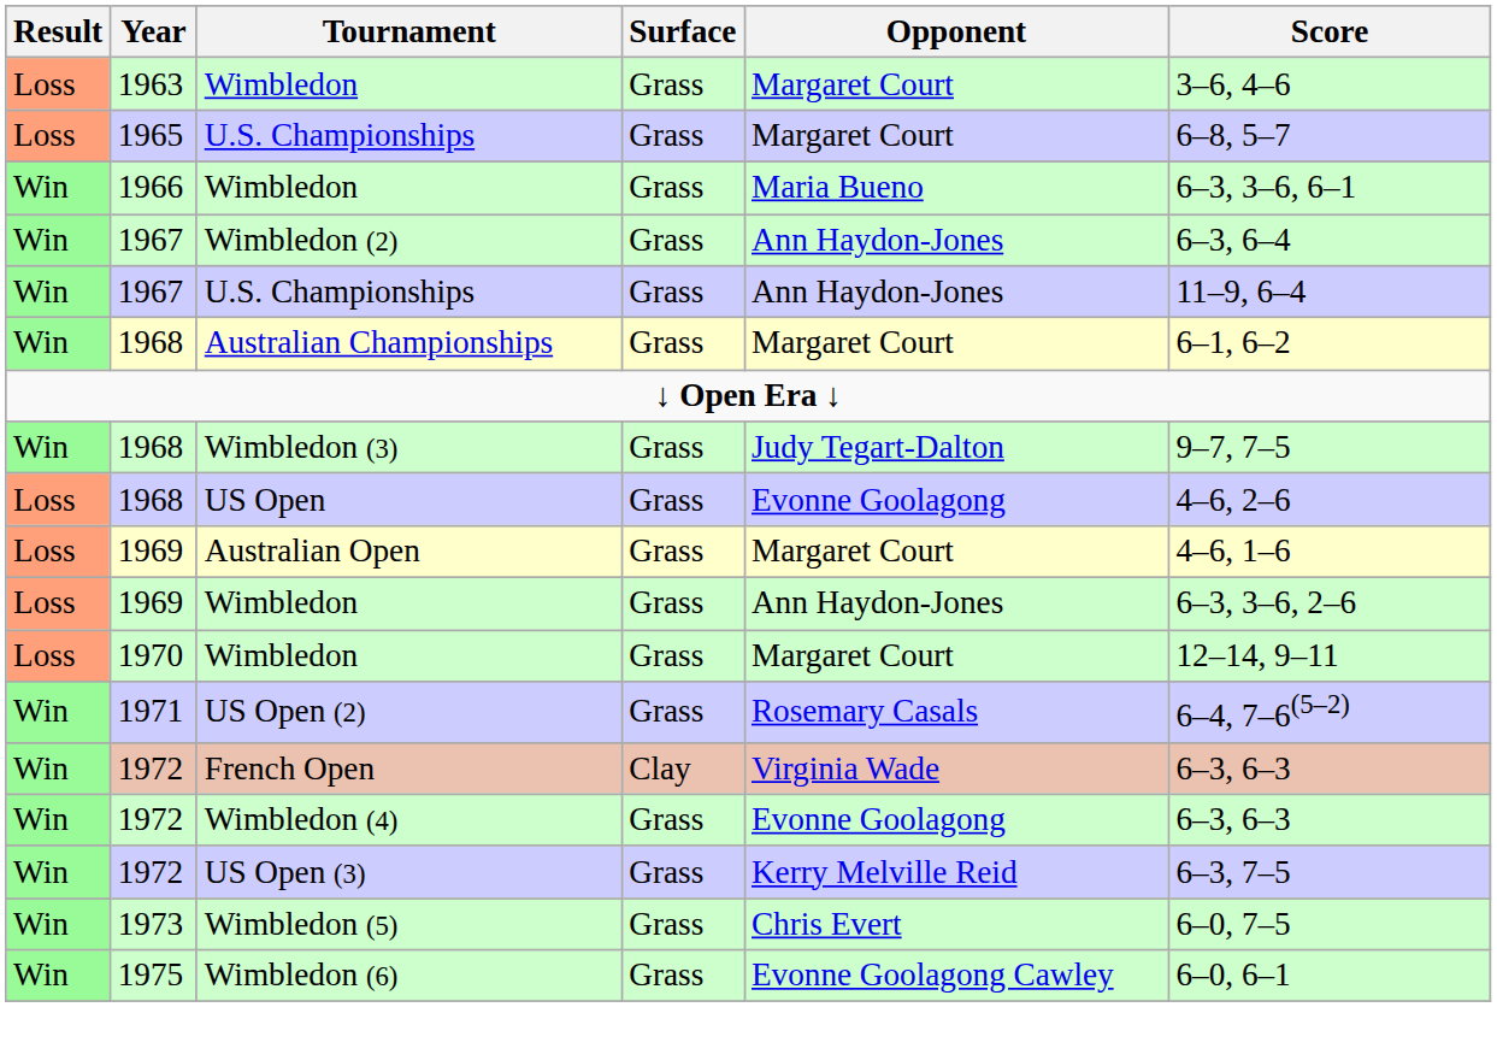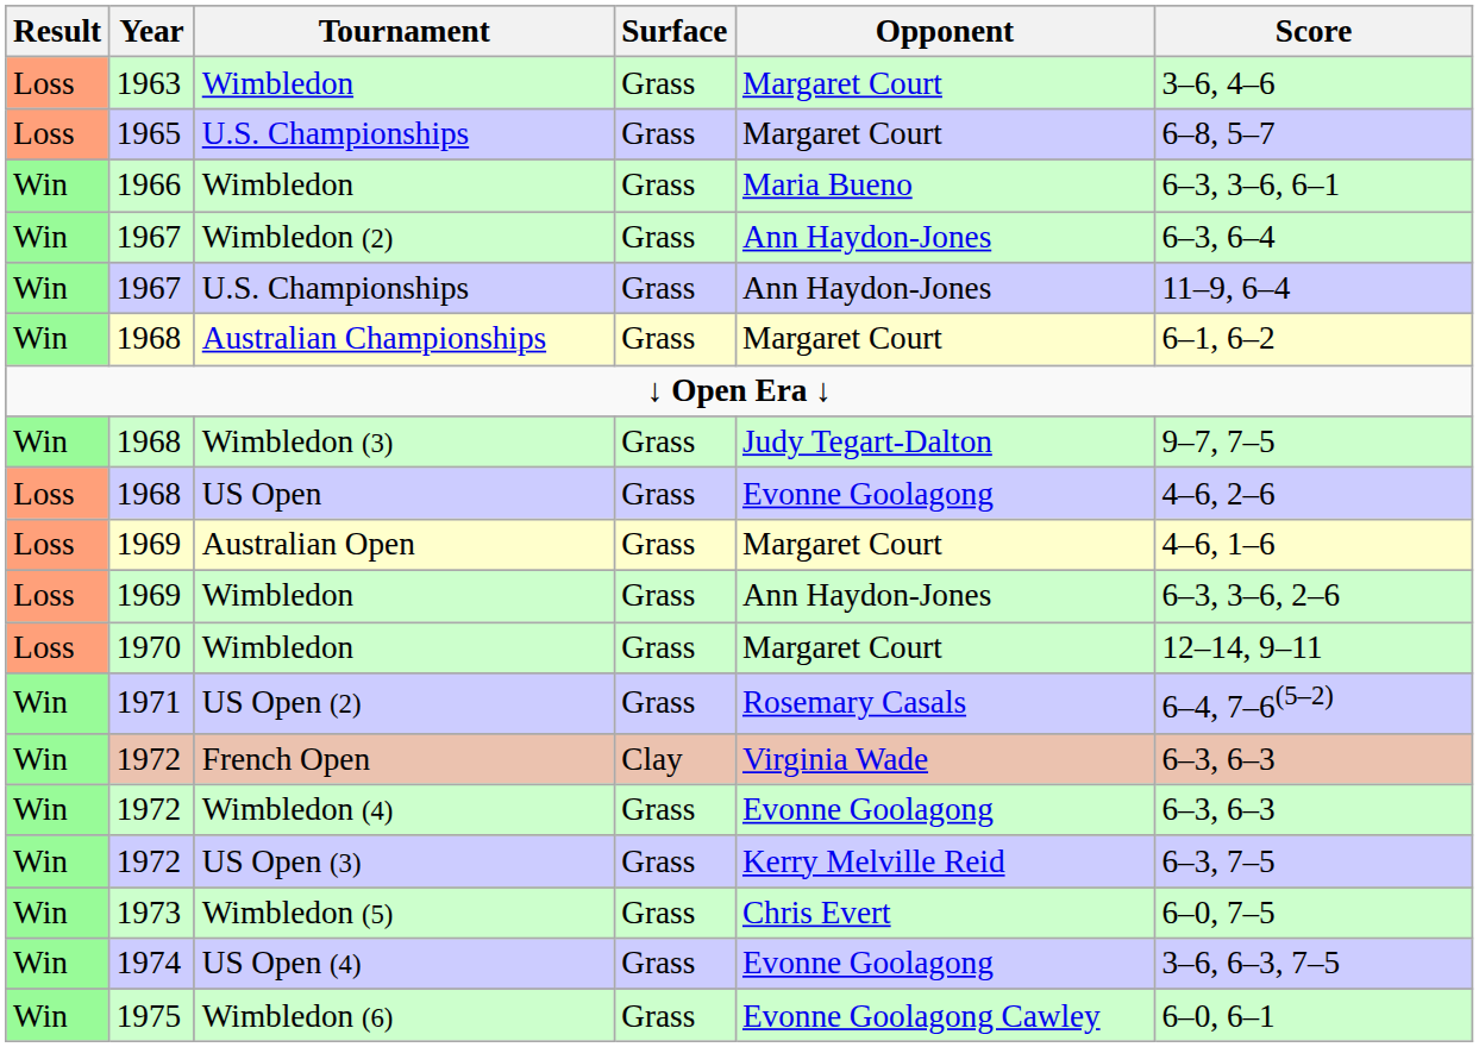 <table class="sortable wikitable">
 <tr>
 <th>Result</th>
 <th style="width:35px">Year</th>
 <th style="width:200px">Tournament</th>
 <th style="width:50px">Surface</th>
 <th style="width:200px">Opponent</th>
 <th style="width:150px" class="unsortable">Score</th>
 </tr>
 <tr style="background:#cfc;">
 <td style="background:#ffa07a;">Loss</td>
 <td>1963</td>
 <td><a href='#'>Wimbledon</a></td>
 <td>Grass</td>
 <td> <a href='#'>Margaret Court</a></td>
 <td>3–6, 4–6</td>
 </tr>
 <tr style="background:#ccf;">
 <td style="background:#ffa07a;">Loss</td>
 <td>1965</td>
 <td><a href='#'>U.S. Championships</a></td>
 <td>Grass</td>
 <td> Margaret Court</td>
 <td>6–8, 5–7</td>
 </tr>
 <tr style="background:#cfc;">
 <td style="background:#98fb98;">Win</td>
 <td>1966</td>
 <td>Wimbledon</td>
 <td>Grass</td>
 <td> <a href='#'>Maria Bueno</a></td>
 <td>6–3, 3–6, 6–1</td>
 </tr>
 <tr style="background:#cfc;">
 <td style="background:#98fb98;">Win</td>
 <td>1967</td>
 <td>Wimbledon <small>(2)</small></td>
 <td>Grass</td>
 <td> <a href='#'>Ann Haydon-Jones</a></td>
 <td>6–3, 6–4</td>
 </tr>
 <tr style="background:#ccf;">
 <td style="background:#98fb98;">Win</td>
 <td>1967</td>
 <td>U.S. Championships</td>
 <td>Grass</td>
 <td> Ann Haydon-Jones</td>
 <td>11–9, 6–4</td>
 </tr>
 <tr style="background:#ffc;">
 <td style="background:#98fb98;">Win</td>
 <td>1968</td>
 <td><a href='#'>Australian Championships</a></td>
 <td>Grass</td>
 <td> Margaret Court</td>
 <td>6–1, 6–2</td>
 </tr>
 <tr>
 <td align=center colspan=6><strong>↓ Open Era ↓</strong></td>
 </tr>
 <tr style="background:#cfc;">
 <td style="background:#98fb98;">Win</td>
 <td>1968</td>
 <td>Wimbledon <small>(3)</small></td>
 <td>Grass</td>
 <td> <a href='#'>Judy Tegart-Dalton</a></td>
 <td>9–7, 7–5</td>
 </tr>
 <tr style="background:#ccf;">
 <td style="background:#ffa07a;">Loss</td>
 <td>1968</td>
 <td>US Open</td>
 <td>Grass</td>
 <td> <a href='#'>Evonne Goolagong</a></td>
 <td>4–6, 2–6</td>
 </tr>
 <tr style="background:#ffc;">
 <td style="background:#ffa07a;">Loss</td>
 <td>1969</td>
 <td>Australian Open</td>
 <td>Grass</td>
 <td> Margaret Court</td>
 <td>4–6, 1–6</td>
 </tr>
 <tr style="background:#cfc;">
 <td style="background:#ffa07a;">Loss</td>
 <td>1969</td>
 <td>Wimbledon</td>
 <td>Grass</td>
 <td> Ann Haydon-Jones</td>
 <td>6–3, 3–6, 2–6</td>
 </tr>
 <tr style="background:#cfc;">
 <td style="background:#ffa07a;">Loss</td>
 <td>1970</td>
 <td>Wimbledon</td>
 <td>Grass</td>
 <td> Margaret Court</td>
 <td>12–14, 9–11</td>
 </tr>
 <tr style="background:#ccf;">
 <td style="background:#98fb98;">Win</td>
 <td>1971</td>
 <td>US Open <small>(2)</small></td>
 <td>Grass</td>
 <td> <a href='#'>Rosemary Casals</a></td>
 <td>6–4, 7–6<sup>(5–2)</sup></td>
 </tr>
 <tr style="background:#ebc2af;">
 <td style="background:#98fb98;">Win</td>
 <td>1972</td>
 <td>French Open</td>
 <td>Clay</td>
 <td> <a href='#'>Virginia Wade</a></td>
 <td>6–3, 6–3</td>
 </tr>
 <tr style="background:#cfc;">
 <td style="background:#98fb98;">Win</td>
 <td>1972</td>
 <td>Wimbledon <small>(4)</small></td>
 <td>Grass</td>
 <td> <a href='#'>Evonne Goolagong</a></td>
 <td>6–3, 6–3</td>
 </tr>
 <tr style="background:#ccf;">
 <td style="background:#98fb98;">Win</td>
 <td>1972</td>
 <td>US Open <small>(3)</small></td>
 <td>Grass</td>
 <td> <a href='#'>Kerry Melville Reid</a></td>
 <td>6–3, 7–5</td>
 </tr>
 <tr style="background:#cfc;">
 <td style="background:#98fb98;">Win</td>
 <td>1973</td>
 <td>Wimbledon <small>(5)</small></td>
 <td>Grass</td>
 <td> <a href='#'>Chris Evert</a></td>
 <td>6–0, 7–5</td>
 </tr>
+<tr style="background:#ccf;">
+<td style="background:#98fb98;">Win</td>
+<td>1974</td>
+<td>US Open <small>(4)</small></td>
+<td>Grass</td>
+<td> <a href='#'>Evonne Goolagong</a></td>
+<td>3–6, 6–3, 7–5</td>
+</tr>
 <tr style="background:#cfc;">
 <td style="background:#98fb98;">Win</td>
 <td>1975</td>
 <td>Wimbledon <small>(6)</small></td>
 <td>Grass</td>
 <td> <a href='#'>Evonne Goolagong Cawley</a></td>
 <td>6–0, 6–1</td>
 </tr>
 </table>
